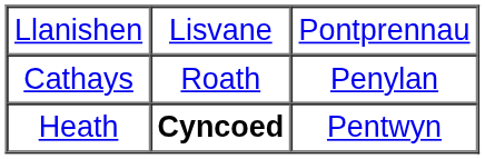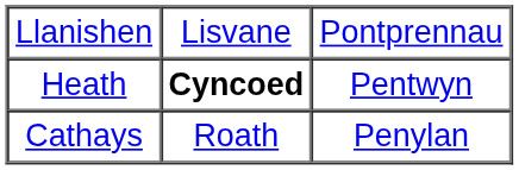 <table border=1 cellpadding=3 cellspacing=0 align=center style="text-align:center;">
 <tr>
 <td><a href='#'>Llanishen</a></td>
 <td><a href='#'>Lisvane</a></td>
 <td><a href='#'>Pontprennau</a></td>
 </tr>
 <tr>
+<td><a href='#'>Heath</a></td>
+<td><strong>Cyncoed</strong></td>
+<td><a href='#'>Pentwyn</a></td>
+</tr>
+<tr>
 <td><a href='#'>Cathays</a></td>
 <td><a href='#'>Roath</a></td>
 <td><a href='#'>Penylan</a></td>
 </tr>
-<tr>
-<td><a href='#'>Heath</a></td>
-<td><strong>Cyncoed</strong></td>
-<td><a href='#'>Pentwyn</a></td>
-</tr>
 </table>
